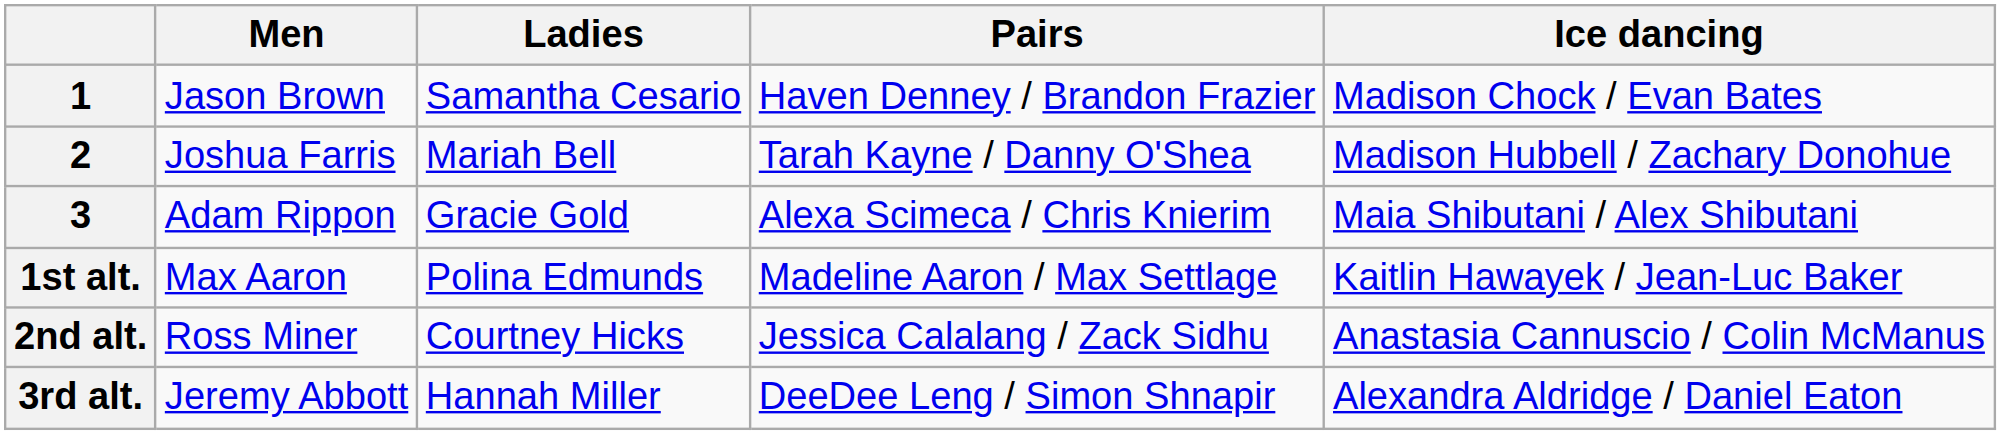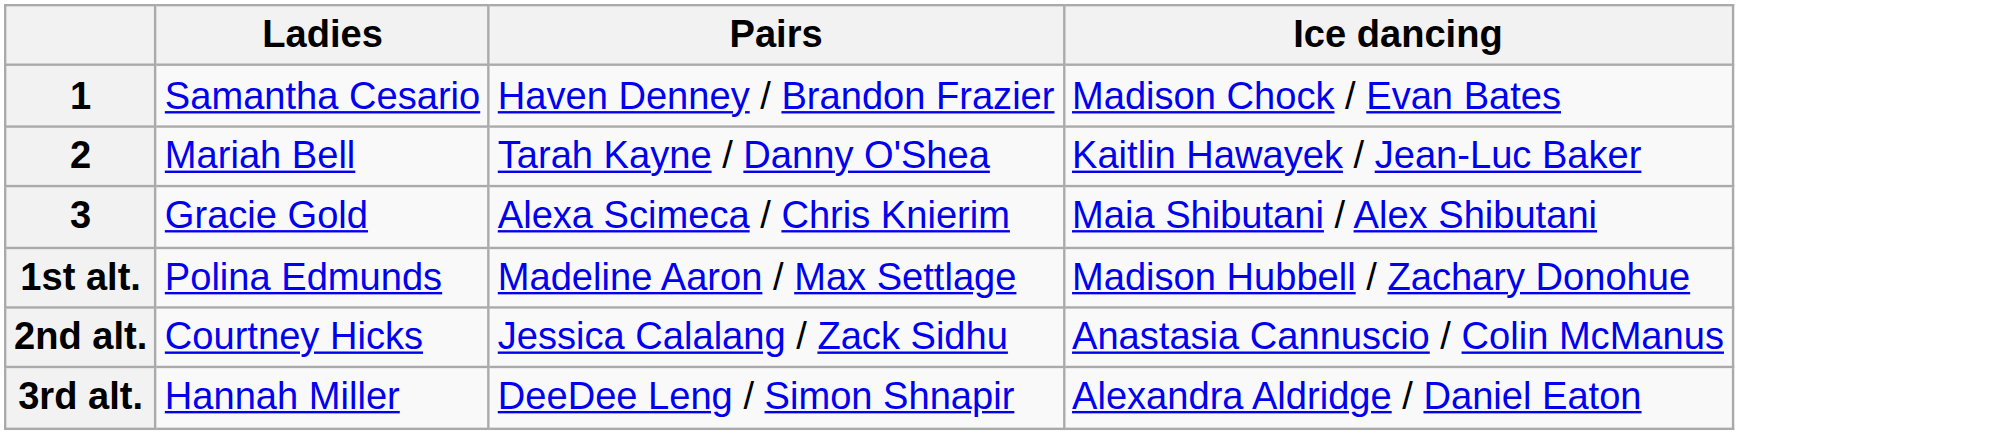 <table class="wikitable">
 <tr>
 <th></th>
-<th>Men</th>
 <th>Ladies</th>
 <th>Pairs</th>
 <th>Ice dancing</th>
 </tr>
 <tr>
 <th>1</th>
-<td><a href='#'>Jason Brown</a></td>
 <td><a href='#'>Samantha Cesario</a></td>
 <td><a href='#'>Haven Denney</a> / <a href='#'>Brandon Frazier</a></td>
 <td><a href='#'>Madison Chock</a> / <a href='#'>Evan Bates</a></td>
 </tr>
 <tr>
 <th>2</th>
-<td><a href='#'>Joshua Farris</a></td>
 <td><a href='#'>Mariah Bell</a></td>
 <td><a href='#'>Tarah Kayne</a> / <a href='#'>Danny O'Shea</a></td>
-<td><a href='#'>Madison Hubbell</a> / <a href='#'>Zachary Donohue</a></td>
+<td><a href='#'>Kaitlin Hawayek</a> / <a href='#'>Jean-Luc Baker</a></td>
 </tr>
 <tr>
 <th>3</th>
-<td><a href='#'>Adam Rippon</a></td>
 <td><a href='#'>Gracie Gold</a></td>
 <td><a href='#'>Alexa Scimeca</a> / <a href='#'>Chris Knierim</a></td>
 <td><a href='#'>Maia Shibutani</a> / <a href='#'>Alex Shibutani</a></td>
 </tr>
 <tr>
 <th>1st alt.</th>
-<td><a href='#'>Max Aaron</a></td>
 <td><a href='#'>Polina Edmunds</a></td>
 <td><a href='#'>Madeline Aaron</a> / <a href='#'>Max Settlage</a></td>
-<td><a href='#'>Kaitlin Hawayek</a> / <a href='#'>Jean-Luc Baker</a></td>
+<td><a href='#'>Madison Hubbell</a> / <a href='#'>Zachary Donohue</a></td>
 </tr>
 <tr>
 <th>2nd alt.</th>
-<td><a href='#'>Ross Miner</a></td>
 <td><a href='#'>Courtney Hicks</a></td>
 <td><a href='#'>Jessica Calalang</a> / <a href='#'>Zack Sidhu</a></td>
 <td><a href='#'>Anastasia Cannuscio</a> / <a href='#'>Colin McManus</a></td>
 </tr>
 <tr>
 <th>3rd alt.</th>
-<td><a href='#'>Jeremy Abbott</a></td>
 <td><a href='#'>Hannah Miller</a></td>
 <td><a href='#'>DeeDee Leng</a> / <a href='#'>Simon Shnapir</a></td>
 <td><a href='#'>Alexandra Aldridge</a> / <a href='#'>Daniel Eaton</a></td>
 </tr>
 </table>
